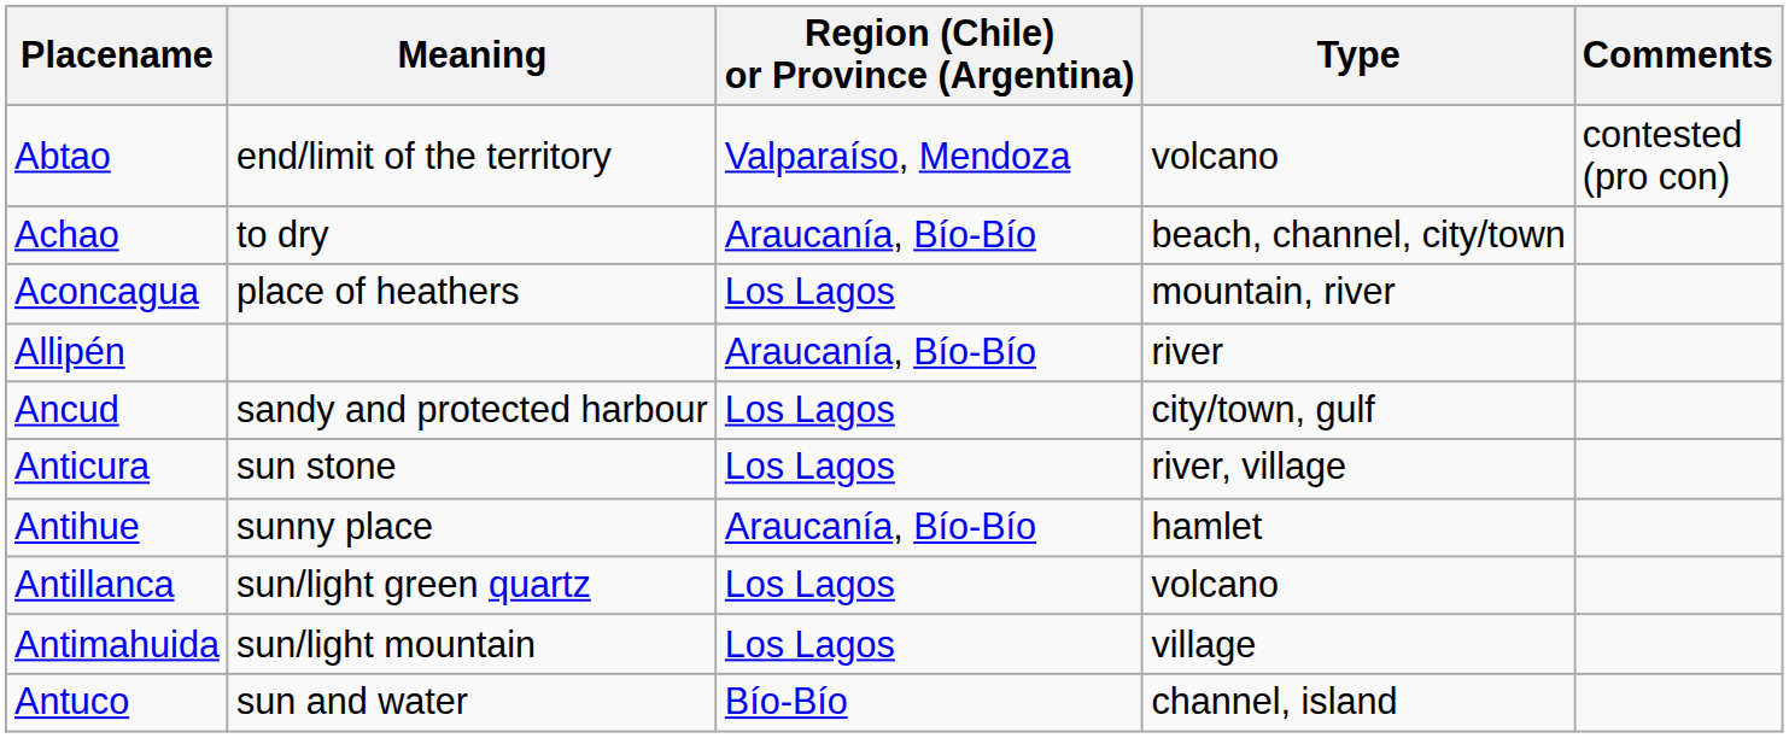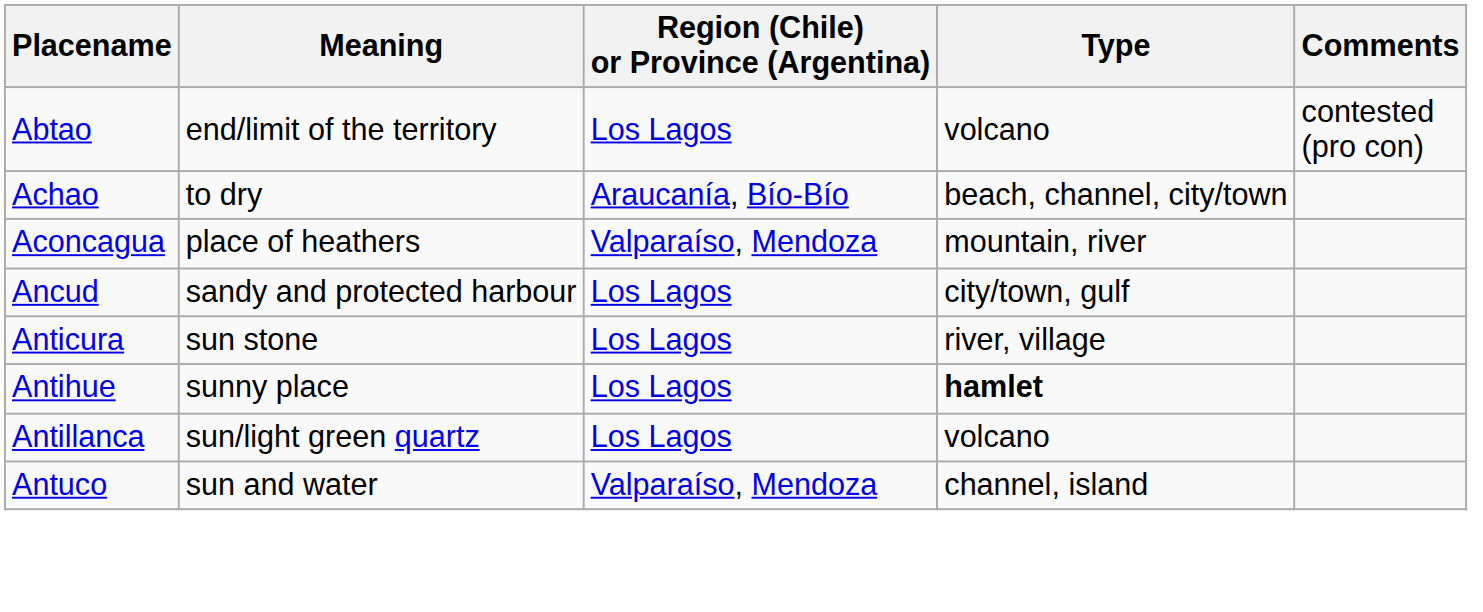 <table align=center class="wikitable">
 <tr>
 <th>Placename</th>
 <th>Meaning</th>
 <th>Region (Chile)<br>or Province (Argentina)</th>
 <th>Type</th>
 <th>Comments</th>
 </tr>
 <tr>
 <td><a href='#'>Abtao</a></td>
 <td>end/limit of the territory</td>
-<td><a href='#'>Valparaíso</a>, <a href='#'>Mendoza</a></td>
+<td><a href='#'>Los Lagos</a></td>
 <td>volcano</td>
 <td>contested<br>(pro con)</td>
 </tr>
 <tr>
 <td><a href='#'>Achao</a></td>
 <td>to dry</td>
 <td><a href='#'>Araucanía</a>, <a href='#'>Bío-Bío</a></td>
 <td>beach, channel, city/town</td>
 <td></td>
 </tr>
 <tr>
 <td><a href='#'>Aconcagua</a></td>
 <td>place of heathers</td>
-<td><a href='#'>Los Lagos</a></td>
+<td><a href='#'>Valparaíso</a>, <a href='#'>Mendoza</a></td>
 <td>mountain, river</td>
-<td></td>
-</tr>
-<tr>
-<td><a href='#'>Allipén</a></td>
-<td></td>
-<td><a href='#'>Araucanía</a>, <a href='#'>Bío-Bío</a></td>
-<td>river</td>
 <td></td>
 </tr>
 <tr>
 <td><a href='#'>Ancud</a></td>
 <td>sandy and protected harbour</td>
 <td><a href='#'>Los Lagos</a></td>
 <td>city/town, gulf</td>
 <td></td>
 </tr>
 <tr>
 <td><a href='#'>Anticura</a></td>
 <td>sun stone</td>
 <td><a href='#'>Los Lagos</a></td>
 <td>river, village</td>
 <td></td>
 </tr>
 <tr>
 <td><a href='#'>Antihue</a></td>
 <td>sunny place</td>
-<td><a href='#'>Araucanía</a>, <a href='#'>Bío-Bío</a></td>
-<td>hamlet</td>
+<td><a href='#'>Los Lagos</a></td>
+<td><strong>hamlet</strong></td>
 <td></td>
 </tr>
 <tr>
 <td><a href='#'>Antillanca</a></td>
 <td>sun/light green <a href='#'>quartz</a></td>
 <td><a href='#'>Los Lagos</a></td>
 <td>volcano</td>
 <td></td>
 </tr>
 <tr>
-<td><a href='#'>Antimahuida</a></td>
-<td>sun/light mountain</td>
-<td><a href='#'>Los Lagos</a></td>
-<td>village</td>
-<td></td>
-</tr>
-<tr>
 <td><a href='#'>Antuco</a></td>
 <td>sun and water</td>
-<td><a href='#'>Bío-Bío</a></td>
+<td><a href='#'>Valparaíso</a>, <a href='#'>Mendoza</a></td>
 <td>channel, island</td>
 <td></td>
 </tr>
 </table>
